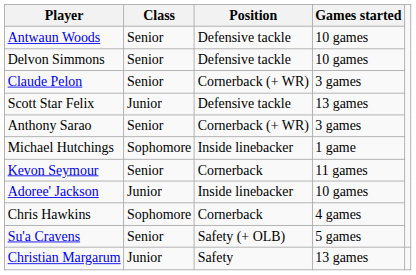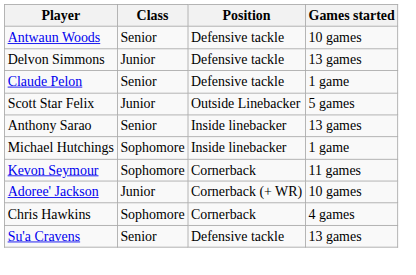 <table class="wikitable">
 <tr ;>
 <th>Player</th>
 <th>Class</th>
 <th>Position</th>
 <th>Games started</th>
 </tr>
 <tr>
 <td><a href='#'>Antwaun Woods</a></td>
 <td>Senior </td>
 <td>Defensive tackle</td>
 <td>10 games</td>
 </tr>
 <tr>
 <td>Delvon Simmons</td>
-<td>Senior </td>
+<td>Junior</td>
 <td>Defensive tackle</td>
-<td>10 games</td>
+<td>13 games</td>
 </tr>
 <tr>
 <td><a href='#'>Claude Pelon</a></td>
 <td>Senior </td>
-<td>Cornerback (+ WR)</td>
-<td>3 games</td>
+<td>Defensive tackle</td>
+<td>1 game</td>
 </tr>
 <tr>
 <td>Scott Star Felix</td>
 <td>Junior </td>
-<td>Defensive tackle</td>
-<td>13 games</td>
+<td>Outside Linebacker</td>
+<td>5 games</td>
 </tr>
 <tr>
 <td>Anthony Sarao</td>
 <td>Senior </td>
-<td>Cornerback (+ WR)</td>
-<td>3 games</td>
+<td>Inside linebacker</td>
+<td>13 games</td>
 </tr>
 <tr>
 <td>Michael Hutchings</td>
 <td>Sophomore</td>
 <td>Inside linebacker</td>
 <td>1 game</td>
 </tr>
 <tr>
 <td><a href='#'>Kevon Seymour</a></td>
-<td>Senior</td>
+<td>Sophomore</td>
 <td>Cornerback</td>
 <td>11 games</td>
 </tr>
 <tr>
 <td><a href='#'>Adoree' Jackson</a></td>
 <td>Junior</td>
-<td>Inside linebacker</td>
+<td>Cornerback (+ WR)</td>
 <td>10 games</td>
 </tr>
 <tr>
 <td>Chris Hawkins</td>
 <td>Sophomore </td>
 <td>Cornerback</td>
 <td>4 games</td>
 </tr>
 <tr>
 <td><a href='#'>Su'a Cravens</a></td>
 <td>Senior </td>
-<td>Safety (+ OLB)</td>
-<td>5 games</td>
-</tr>
-<tr>
-<td><a href='#'>Christian Margarum</a></td>
-<td>Junior</td>
-<td>Safety</td>
+<td>Defensive tackle</td>
 <td>13 games</td>
-<td></td>
 </tr>
 </table>
